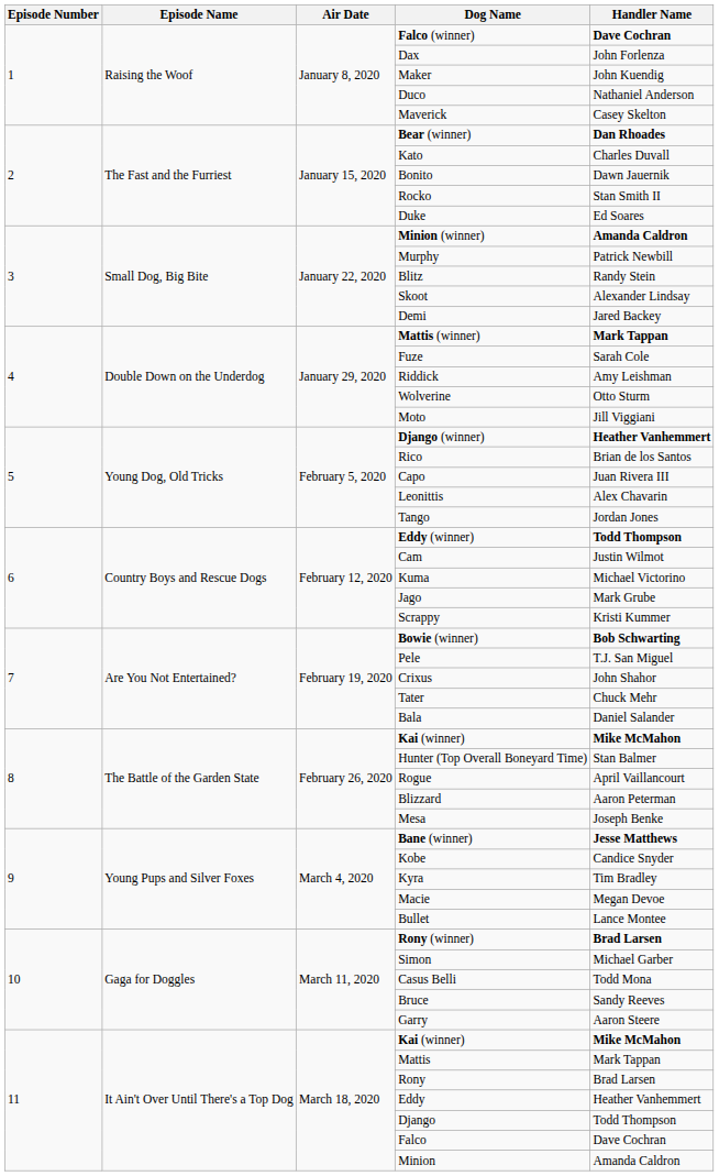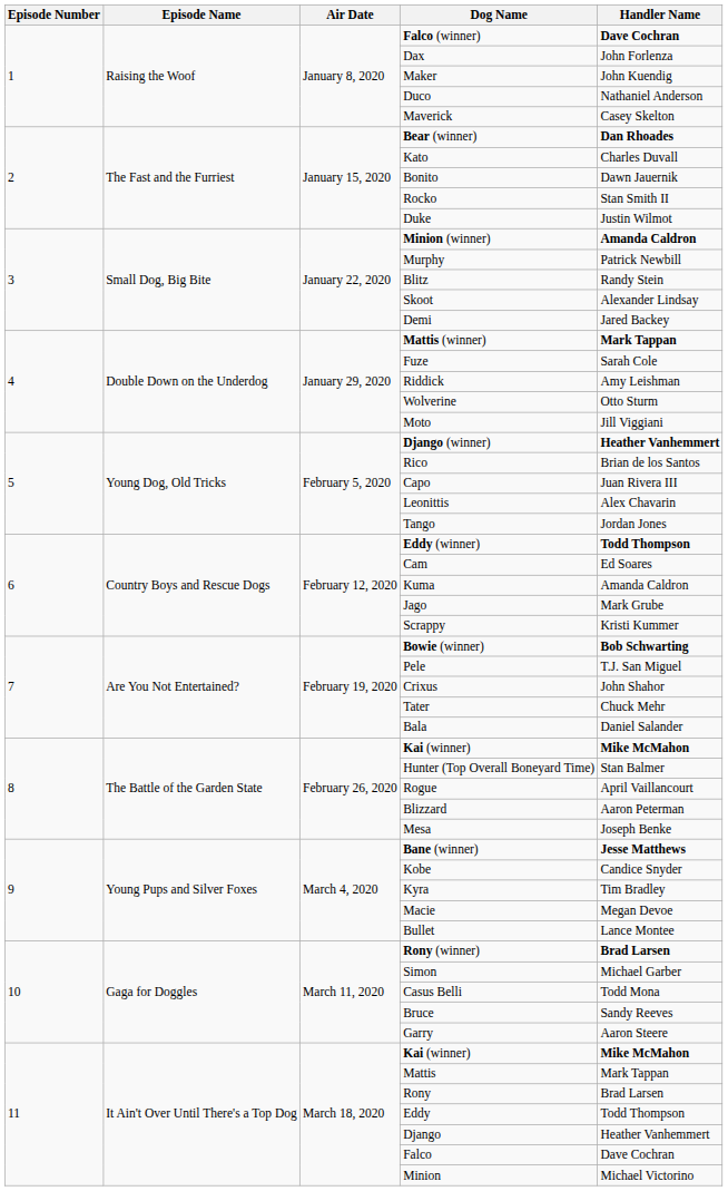 <table class="wikitable">
 <tr>
 <th>Episode Number</th>
 <th>Episode Name</th>
 <th>Air Date</th>
 <th>Dog Name</th>
 <th>Handler Name</th>
 </tr>
 <tr>
 <td rowspan="5">1</td>
 <td rowspan="5">Raising the Woof</td>
 <td rowspan="5">January 8, 2020</td>
 <td><strong>Falco</strong> (winner)</td>
 <td><strong>Dave Cochran</strong></td>
 </tr>
 <tr>
 <td>Dax</td>
 <td>John Forlenza</td>
 </tr>
 <tr>
 <td>Maker</td>
 <td>John Kuendig</td>
 </tr>
 <tr>
 <td>Duco</td>
 <td>Nathaniel Anderson</td>
 </tr>
 <tr>
 <td>Maverick</td>
 <td>Casey Skelton</td>
 </tr>
 <tr>
 <td rowspan="5">2</td>
 <td rowspan="5">The Fast and the Furriest</td>
 <td rowspan="5">January 15, 2020</td>
 <td><strong>Bear</strong> (winner)</td>
 <td><strong>Dan Rhoades</strong></td>
 </tr>
 <tr>
 <td>Kato</td>
 <td>Charles Duvall</td>
 </tr>
 <tr>
 <td>Bonito</td>
 <td>Dawn Jauernik</td>
 </tr>
 <tr>
 <td>Rocko</td>
 <td>Stan Smith II</td>
 </tr>
 <tr>
 <td>Duke</td>
-<td>Ed Soares</td>
+<td>Justin Wilmot</td>
 </tr>
 <tr>
 <td rowspan="5">3</td>
 <td rowspan="5">Small Dog, Big Bite</td>
 <td rowspan="5">January 22, 2020</td>
 <td><strong>Minion</strong> (winner)</td>
 <td><strong>Amanda Caldron</strong></td>
 </tr>
 <tr>
 <td>Murphy</td>
 <td>Patrick Newbill</td>
 </tr>
 <tr>
 <td>Blitz</td>
 <td>Randy Stein</td>
 </tr>
 <tr>
 <td>Skoot</td>
 <td>Alexander Lindsay</td>
 </tr>
 <tr>
 <td>Demi</td>
 <td>Jared Backey</td>
 </tr>
 <tr>
 <td rowspan="5">4</td>
 <td rowspan="5">Double Down on the Underdog</td>
 <td rowspan="5">January 29, 2020</td>
 <td><strong>Mattis</strong> (winner)</td>
 <td><strong>Mark Tappan</strong></td>
 </tr>
 <tr>
 <td>Fuze</td>
 <td>Sarah Cole</td>
 </tr>
 <tr>
 <td>Riddick</td>
 <td>Amy Leishman</td>
 </tr>
 <tr>
 <td>Wolverine</td>
 <td>Otto Sturm</td>
 </tr>
 <tr>
 <td>Moto</td>
 <td>Jill Viggiani</td>
 </tr>
 <tr>
 <td rowspan="5">5</td>
 <td rowspan="5">Young Dog, Old Tricks</td>
 <td rowspan="5">February 5, 2020</td>
 <td><strong>Django</strong> (winner)</td>
 <td><strong>Heather Vanhemmert</strong></td>
 </tr>
 <tr>
 <td>Rico</td>
 <td>Brian de los Santos</td>
 </tr>
 <tr>
 <td>Capo</td>
 <td>Juan Rivera III</td>
 </tr>
 <tr>
 <td>Leonittis</td>
 <td>Alex Chavarin</td>
 </tr>
 <tr>
 <td>Tango</td>
 <td>Jordan Jones</td>
 </tr>
 <tr>
 <td rowspan="5">6</td>
 <td rowspan="5">Country Boys and Rescue Dogs</td>
 <td rowspan="5">February 12, 2020</td>
 <td><strong>Eddy</strong> (winner)</td>
 <td><strong>Todd Thompson</strong></td>
 </tr>
 <tr>
 <td>Cam</td>
-<td>Justin Wilmot</td>
+<td>Ed Soares</td>
 </tr>
 <tr>
 <td>Kuma</td>
-<td>Michael Victorino</td>
+<td>Amanda Caldron</td>
 </tr>
 <tr>
 <td>Jago</td>
 <td>Mark Grube</td>
 </tr>
 <tr>
 <td>Scrappy</td>
 <td>Kristi Kummer</td>
 </tr>
 <tr>
 <td rowspan="5">7</td>
 <td rowspan="5">Are You Not Entertained?</td>
 <td rowspan="5">February 19, 2020</td>
 <td><strong>Bowie</strong> (winner)</td>
 <td><strong>Bob Schwarting</strong></td>
 </tr>
 <tr>
 <td>Pele</td>
 <td>T.J. San Miguel</td>
 </tr>
 <tr>
 <td>Crixus</td>
 <td>John Shahor</td>
 </tr>
 <tr>
 <td>Tater</td>
 <td>Chuck Mehr</td>
 </tr>
 <tr>
 <td>Bala</td>
 <td>Daniel Salander</td>
 </tr>
 <tr>
 <td rowspan="5">8</td>
 <td rowspan="5">The Battle of the Garden State</td>
 <td rowspan="5">February 26, 2020</td>
 <td><strong>Kai</strong> (winner)</td>
 <td><strong>Mike McMahon</strong></td>
 </tr>
 <tr>
 <td>Hunter (Top Overall Boneyard Time)</td>
 <td>Stan Balmer</td>
 </tr>
 <tr>
 <td>Rogue</td>
 <td>April Vaillancourt</td>
 </tr>
 <tr>
 <td>Blizzard</td>
 <td>Aaron Peterman</td>
 </tr>
 <tr>
 <td>Mesa</td>
 <td>Joseph Benke</td>
 </tr>
 <tr>
 <td rowspan="5">9</td>
 <td rowspan="5">Young Pups and Silver Foxes</td>
 <td rowspan="5">March 4, 2020</td>
 <td><strong>Bane</strong> (winner)</td>
 <td><strong>Jesse Matthews</strong></td>
 </tr>
 <tr>
 <td>Kobe</td>
 <td>Candice Snyder</td>
 </tr>
 <tr>
 <td>Kyra</td>
 <td>Tim Bradley</td>
 </tr>
 <tr>
 <td>Macie</td>
 <td>Megan Devoe</td>
 </tr>
 <tr>
 <td>Bullet</td>
 <td>Lance Montee</td>
 </tr>
 <tr>
 <td rowspan="5">10</td>
 <td rowspan="5">Gaga for Doggles</td>
 <td rowspan="5">March 11, 2020</td>
 <td><strong>Rony</strong> (winner)</td>
 <td><strong>Brad Larsen</strong></td>
 </tr>
 <tr>
 <td>Simon</td>
 <td>Michael Garber</td>
 </tr>
 <tr>
 <td>Casus Belli</td>
 <td>Todd Mona</td>
 </tr>
 <tr>
 <td>Bruce</td>
 <td>Sandy Reeves</td>
 </tr>
 <tr>
 <td>Garry</td>
 <td>Aaron Steere</td>
 </tr>
 <tr>
 <td rowspan="7">11</td>
 <td rowspan="7">It Ain't Over Until There's a Top Dog</td>
 <td rowspan="7">March 18, 2020</td>
 <td><strong>Kai</strong> (winner)</td>
 <td><strong>Mike McMahon</strong></td>
 </tr>
 <tr>
 <td>Mattis</td>
 <td>Mark Tappan</td>
 </tr>
 <tr>
 <td>Rony</td>
 <td>Brad Larsen</td>
 </tr>
 <tr>
 <td>Eddy</td>
-<td>Heather Vanhemmert</td>
+<td>Todd Thompson</td>
 </tr>
 <tr>
 <td>Django</td>
-<td>Todd Thompson</td>
+<td>Heather Vanhemmert</td>
 </tr>
 <tr>
 <td>Falco</td>
 <td>Dave Cochran</td>
 </tr>
 <tr>
 <td>Minion</td>
-<td>Amanda Caldron</td>
+<td>Michael Victorino</td>
 </tr>
 </table>
